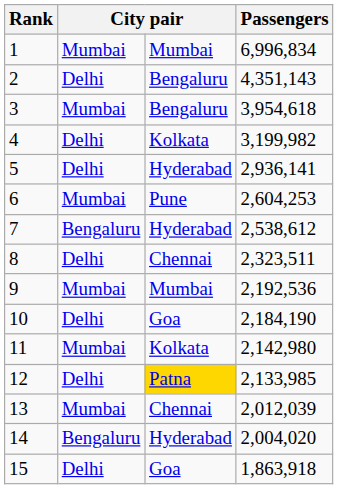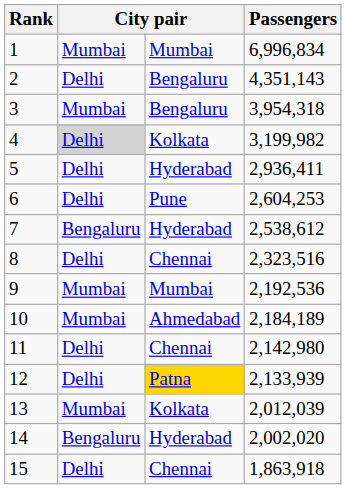 <table class="wikitable sortable">
 <tr>
 <th>Rank</th>
 <th colspan="2">City pair</th>
 <th>Passengers</th>
 </tr>
 <tr>
 <td>1</td>
 <td> <a href='#'>Mumbai</a></td>
 <td> <a href='#'>Mumbai</a></td>
 <td>6,996,834</td>
 </tr>
 <tr>
 <td>2</td>
 <td> <a href='#'>Delhi</a></td>
 <td> <a href='#'>Bengaluru</a></td>
 <td>4,351,143</td>
 </tr>
 <tr>
 <td>3</td>
 <td> <a href='#'>Mumbai</a></td>
 <td> <a href='#'>Bengaluru</a></td>
-<td>3,954,618</td>
+<td>3,954,318</td>
 </tr>
 <tr>
 <td>4</td>
-<td> <a href='#'>Delhi</a></td>
+<td style="background: lightgrey;"> <a href='#'>Delhi</a></td>
 <td> <a href='#'>Kolkata</a></td>
 <td>3,199,982</td>
 </tr>
 <tr>
 <td>5</td>
 <td> <a href='#'>Delhi</a></td>
 <td> <a href='#'>Hyderabad</a></td>
-<td>2,936,141</td>
+<td>2,936,411</td>
 </tr>
 <tr>
 <td>6</td>
-<td> <a href='#'>Mumbai</a></td>
+<td> <a href='#'>Delhi</a></td>
 <td> <a href='#'>Pune</a></td>
 <td>2,604,253</td>
 </tr>
 <tr>
 <td>7</td>
 <td> <a href='#'>Bengaluru</a></td>
 <td> <a href='#'>Hyderabad</a></td>
 <td>2,538,612</td>
 </tr>
 <tr>
 <td>8</td>
 <td> <a href='#'>Delhi</a></td>
 <td> <a href='#'>Chennai</a></td>
-<td>2,323,511</td>
+<td>2,323,516</td>
 </tr>
 <tr>
 <td>9</td>
 <td> <a href='#'>Mumbai</a></td>
 <td> <a href='#'>Mumbai</a></td>
 <td>2,192,536</td>
 </tr>
 <tr>
 <td>10</td>
-<td> <a href='#'>Delhi</a></td>
-<td> <a href='#'>Goa</a></td>
-<td>2,184,190</td>
+<td> <a href='#'>Mumbai</a></td>
+<td> <a href='#'>Ahmedabad</a></td>
+<td>2,184,189</td>
 </tr>
 <tr>
 <td>11</td>
-<td> <a href='#'>Mumbai</a></td>
-<td> <a href='#'>Kolkata</a></td>
+<td> <a href='#'>Delhi</a></td>
+<td> <a href='#'>Chennai</a></td>
 <td>2,142,980</td>
 </tr>
 <tr>
 <td>12</td>
 <td> <a href='#'>Delhi</a></td>
 <td style="background: gold;"> <a href='#'>Patna</a></td>
-<td>2,133,985</td>
+<td>2,133,939</td>
 </tr>
 <tr>
 <td>13</td>
 <td> <a href='#'>Mumbai</a></td>
-<td> <a href='#'>Chennai</a></td>
+<td> <a href='#'>Kolkata</a></td>
 <td>2,012,039</td>
 </tr>
 <tr>
 <td>14</td>
 <td> <a href='#'>Bengaluru</a></td>
 <td> <a href='#'>Hyderabad</a></td>
-<td>2,004,020</td>
+<td>2,002,020</td>
 </tr>
 <tr>
 <td>15</td>
 <td> <a href='#'>Delhi</a></td>
-<td> <a href='#'>Goa</a></td>
+<td> <a href='#'>Chennai</a></td>
 <td>1,863,918</td>
 </tr>
 </table>
